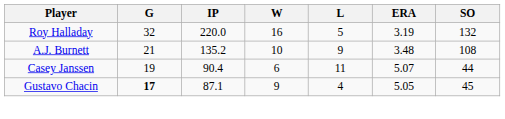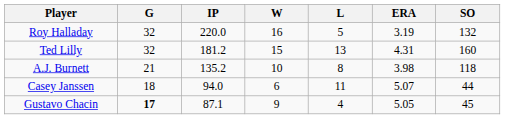 <table class="wikitable sortable">
 <tr>
 <th bgcolor="#DDDDFF" width="16%">Player</th>
 <th bgcolor="#DDDDFF" width="9%">G</th>
 <th bgcolor="#DDDDFF" width="9%">IP</th>
 <th bgcolor="#DDDDFF" width="9%">W</th>
 <th bgcolor="#DDDDFF" width="9%">L</th>
 <th bgcolor="#DDDDFF" width="9%">ERA</th>
 <th bgcolor="#DDDDFF" width="9%">SO</th>
 </tr>
 <tr align="center">
 <td><a href='#'>Roy Halladay</a></td>
 <td>32</td>
 <td>220.0</td>
 <td>16</td>
 <td>5</td>
 <td>3.19</td>
 <td>132</td>
 </tr>
 <tr align=center>
+<td><a href='#'>Ted Lilly</a></td>
+<td>32</td>
+<td>181.2</td>
+<td>15</td>
+<td>13</td>
+<td>4.31</td>
+<td>160</td>
+</tr>
+<tr align=center>
 <td><a href='#'>A.J. Burnett</a></td>
 <td>21</td>
 <td>135.2</td>
 <td>10</td>
-<td>9</td>
-<td>3.48</td>
-<td>108</td>
+<td>8</td>
+<td>3.98</td>
+<td>118</td>
 </tr>
 <tr align=center>
 <td><a href='#'>Casey Janssen</a></td>
-<td>19</td>
-<td>90.4</td>
+<td>18</td>
+<td>94.0</td>
 <td>6</td>
 <td>11</td>
 <td>5.07</td>
 <td>44</td>
 </tr>
 <tr align=center>
 <td><a href='#'>Gustavo Chacin</a></td>
 <td><strong>17</strong></td>
 <td>87.1</td>
 <td>9</td>
 <td>4</td>
 <td>5.05</td>
 <td>45</td>
 </tr>
 </table>
